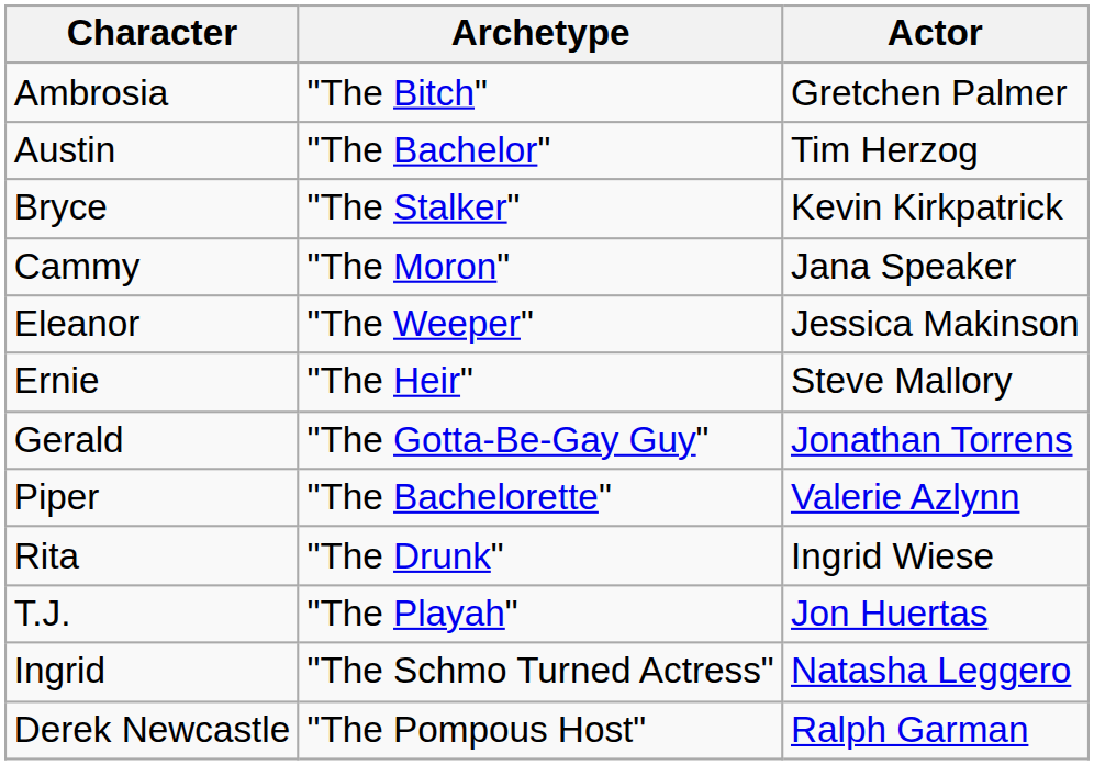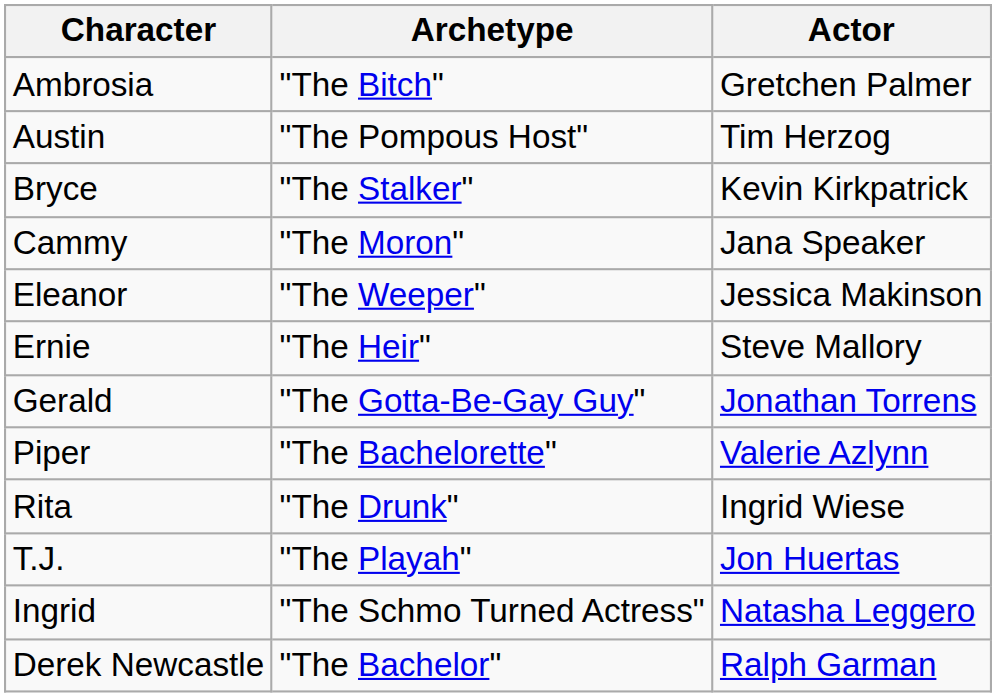 <table class="wikitable sortable">
 <tr>
 <th scope="col">Character</th>
 <th scope="col">Archetype</th>
 <th scope="col">Actor</th>
 </tr>
 <tr>
 <td>Ambrosia</td>
 <td>"The <a href='#'>Bitch</a>"</td>
 <td>Gretchen Palmer</td>
 </tr>
 <tr>
 <td>Austin</td>
-<td>"The <a href='#'>Bachelor</a>"</td>
+<td>"The Pompous Host"</td>
 <td>Tim Herzog</td>
 </tr>
 <tr>
 <td>Bryce</td>
 <td>"The <a href='#'>Stalker</a>"</td>
 <td>Kevin Kirkpatrick</td>
 </tr>
 <tr>
 <td>Cammy</td>
 <td>"The <a href='#'>Moron</a>"</td>
 <td>Jana Speaker</td>
 </tr>
 <tr>
 <td>Eleanor</td>
 <td>"The <a href='#'>Weeper</a>"</td>
 <td>Jessica Makinson</td>
 </tr>
 <tr>
 <td>Ernie</td>
 <td>"The <a href='#'>Heir</a>"</td>
 <td>Steve Mallory</td>
 </tr>
 <tr>
 <td>Gerald</td>
 <td>"The <a href='#'>Gotta-Be-Gay Guy</a>"</td>
 <td><a href='#'>Jonathan Torrens</a></td>
 </tr>
 <tr>
 <td>Piper</td>
 <td>"The <a href='#'>Bachelorette</a>"</td>
 <td><a href='#'>Valerie Azlynn</a></td>
 </tr>
 <tr>
 <td>Rita</td>
 <td>"The <a href='#'>Drunk</a>"</td>
 <td>Ingrid Wiese</td>
 </tr>
 <tr>
 <td>T.J.</td>
 <td>"The <a href='#'>Playah</a>"</td>
 <td><a href='#'>Jon Huertas</a></td>
 </tr>
 <tr>
 <td>Ingrid</td>
 <td>"The Schmo Turned Actress"</td>
 <td><a href='#'>Natasha Leggero</a></td>
 </tr>
 <tr>
 <td>Derek Newcastle</td>
-<td>"The Pompous Host"</td>
+<td>"The <a href='#'>Bachelor</a>"</td>
 <td><a href='#'>Ralph Garman</a></td>
 </tr>
 </table>
